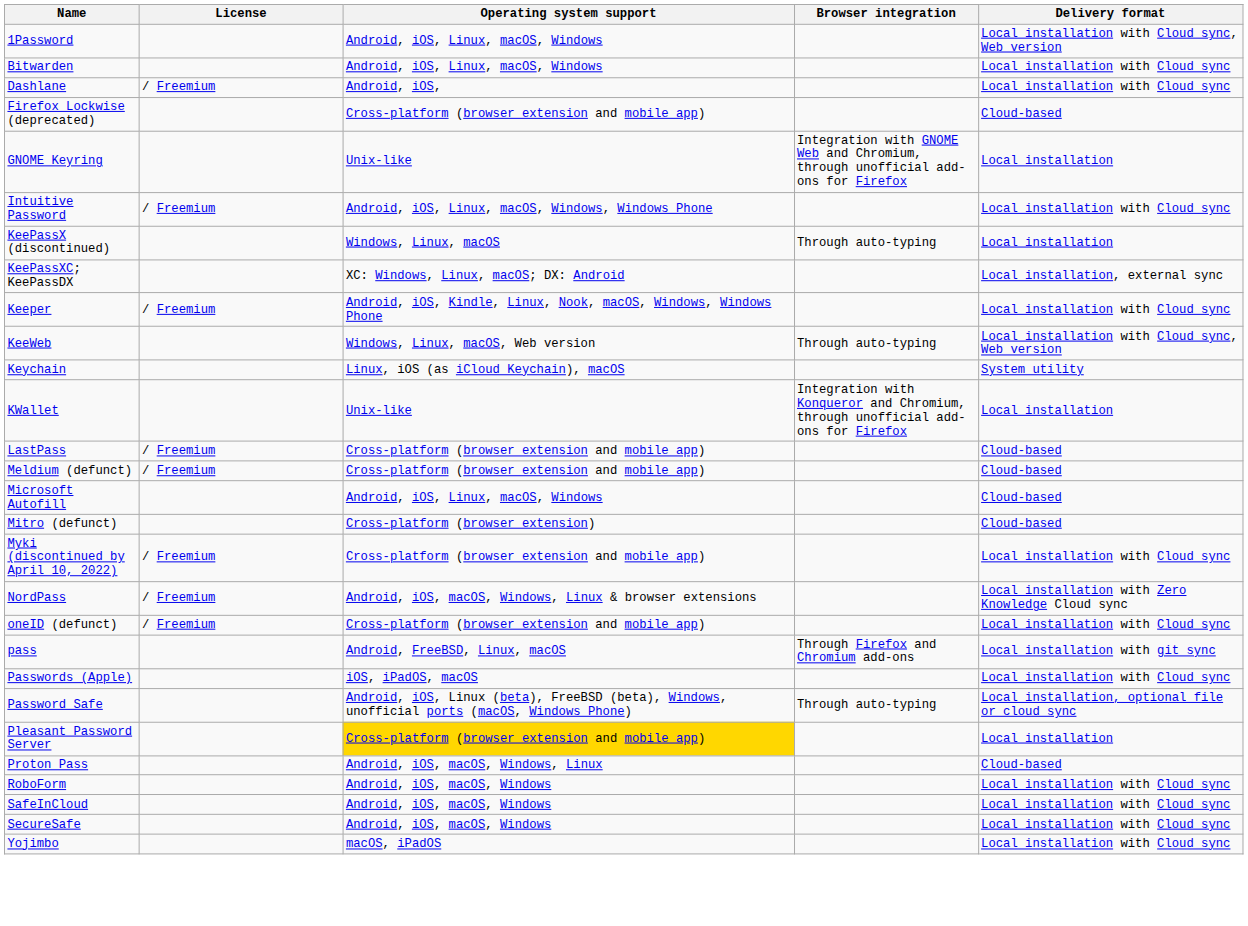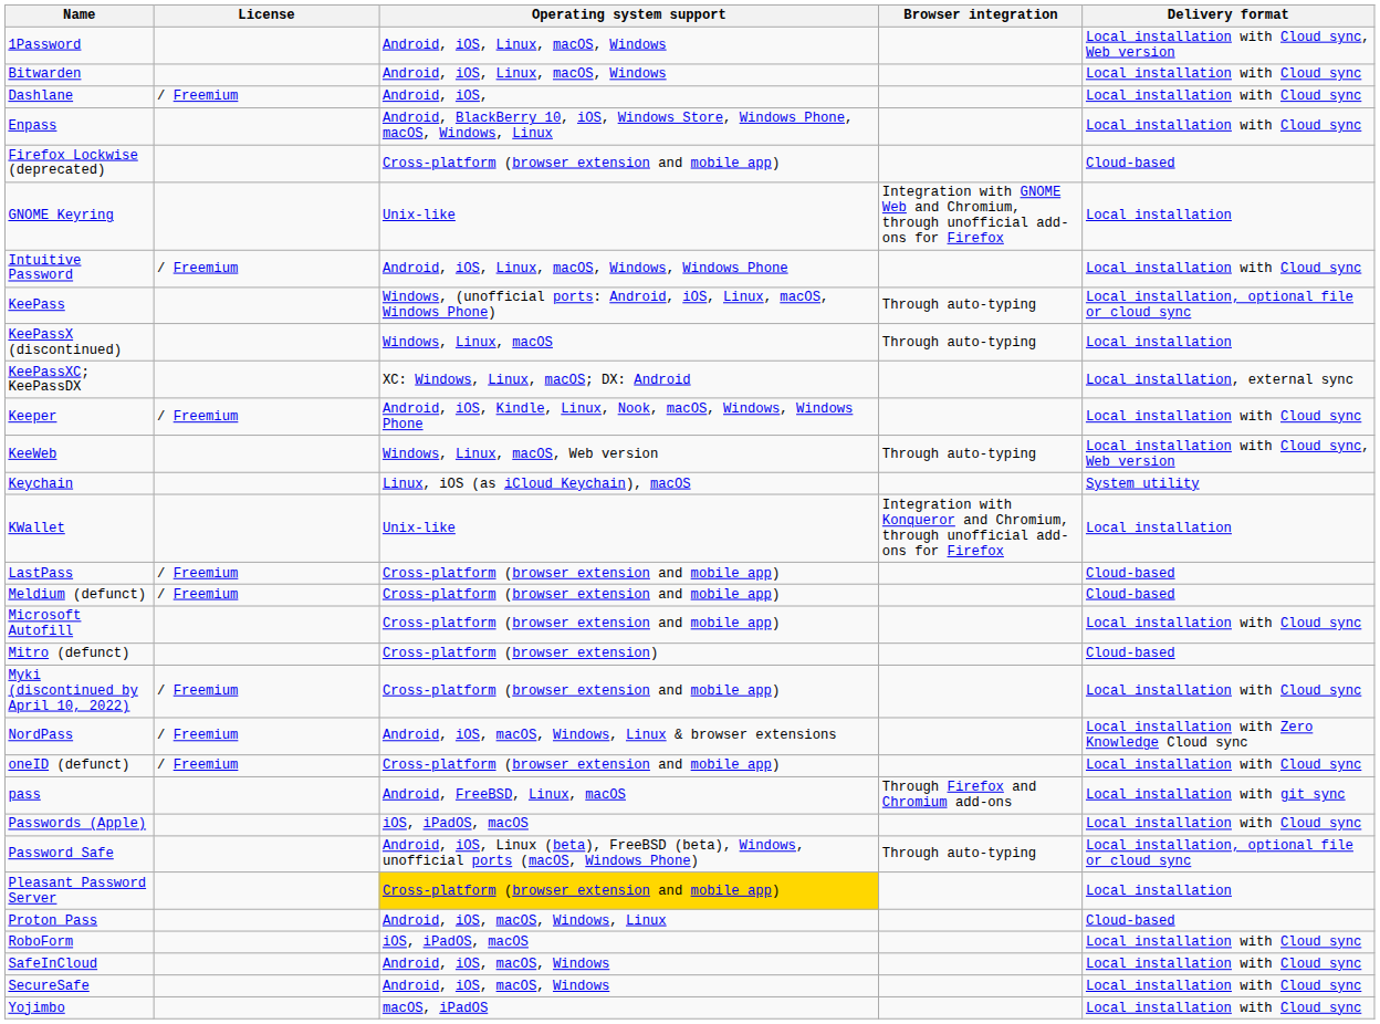 <table class="wikitable sortable" style="font-size: 95%; width: auto;">
 <tr>
 <th width=130>Name</th>
 <th width=200>License</th>
 <th>Operating system support</th>
 <th width=180>Browser integration</th>
 <th>Delivery format</th>
 </tr>
 <tr>
 <td><a href='#'>1Password</a></td>
 <td></td>
 <td><a href='#'>Android</a>, <a href='#'>iOS</a>, <a href='#'>Linux</a>, <a href='#'>macOS</a>, <a href='#'>Windows</a></td>
 <td></td>
 <td><a href='#'>Local installation</a> with <a href='#'>Cloud sync</a>, <a href='#'>Web version</a></td>
 </tr>
 <tr>
 <td><a href='#'>Bitwarden</a></td>
 <td></td>
 <td><a href='#'>Android</a>, <a href='#'>iOS</a>, <a href='#'>Linux</a>, <a href='#'>macOS</a>, <a href='#'>Windows</a></td>
 <td></td>
 <td><a href='#'>Local installation</a> with <a href='#'>Cloud sync</a></td>
 </tr>
 <tr>
 <td><a href='#'>Dashlane</a></td>
 <td> / <a href='#'>Freemium</a></td>
 <td><a href='#'>Android</a>, <a href='#'>iOS</a>,</td>
 <td></td>
 <td><a href='#'>Local installation</a> with <a href='#'>Cloud sync</a></td>
 </tr>
 <tr>
+<td><a href='#'>Enpass</a></td>
+<td></td>
+<td><a href='#'>Android</a>, <a href='#'>BlackBerry 10</a>, <a href='#'>iOS</a>, <a href='#'>Windows Store</a>, <a href='#'>Windows Phone</a>, <a href='#'>macOS</a>, <a href='#'>Windows</a>, <a href='#'>Linux</a></td>
+<td></td>
+<td><a href='#'>Local installation</a> with <a href='#'>Cloud sync</a></td>
+</tr>
+<tr>
 <td><a href='#'>Firefox Lockwise</a> (deprecated)</td>
 <td></td>
 <td><a href='#'>Cross-platform</a> (<a href='#'>browser extension</a> and <a href='#'>mobile app</a>)</td>
 <td></td>
 <td><a href='#'>Cloud-based</a></td>
 </tr>
 <tr>
 <td><a href='#'>GNOME Keyring</a></td>
 <td></td>
 <td><a href='#'>Unix-like</a></td>
 <td>Integration with <a href='#'>GNOME Web</a> and Chromium, through unofficial add-ons for <a href='#'>Firefox</a></td>
 <td><a href='#'>Local installation</a></td>
 </tr>
 <tr>
 <td><a href='#'>Intuitive Password</a></td>
 <td> / <a href='#'>Freemium</a></td>
 <td><a href='#'>Android</a>, <a href='#'>iOS</a>, <a href='#'>Linux</a>, <a href='#'>macOS</a>, <a href='#'>Windows</a>, <a href='#'>Windows Phone</a></td>
 <td></td>
 <td><a href='#'>Local installation</a> with <a href='#'>Cloud sync</a></td>
+</tr>
+<tr>
+<td><a href='#'>KeePass</a></td>
+<td></td>
+<td><a href='#'>Windows</a>, (unofficial <a href='#'>ports</a>: <a href='#'>Android</a>, <a href='#'>iOS</a>, <a href='#'>Linux</a>, <a href='#'>macOS</a>, <a href='#'>Windows Phone</a>)</td>
+<td> Through auto-typing</td>
+<td><a href='#'>Local installation, optional file or cloud sync</a></td>
 </tr>
 <tr>
 <td><a href='#'>KeePassX</a> (discontinued)</td>
 <td></td>
 <td><a href='#'>Windows</a>, <a href='#'>Linux</a>, <a href='#'>macOS</a></td>
 <td> Through auto-typing</td>
 <td><a href='#'>Local installation</a></td>
 </tr>
 <tr>
 <td><a href='#'>KeePassXC</a>; KeePassDX</td>
 <td></td>
 <td>XC: <a href='#'>Windows</a>, <a href='#'>Linux</a>, <a href='#'>macOS</a>; DX: <a href='#'>Android</a></td>
 <td></td>
 <td><a href='#'>Local installation</a>, external sync</td>
 </tr>
 <tr>
 <td><a href='#'>Keeper</a></td>
 <td> / <a href='#'>Freemium</a></td>
 <td><a href='#'>Android</a>, <a href='#'>iOS</a>, <a href='#'>Kindle</a>, <a href='#'>Linux</a>, <a href='#'>Nook</a>, <a href='#'>macOS</a>, <a href='#'>Windows</a>, <a href='#'>Windows Phone</a></td>
 <td></td>
 <td><a href='#'>Local installation</a> with <a href='#'>Cloud sync</a></td>
 </tr>
 <tr>
 <td><a href='#'>KeeWeb</a></td>
 <td></td>
 <td><a href='#'>Windows</a>, <a href='#'>Linux</a>, <a href='#'>macOS</a>, Web version</td>
 <td> Through auto-typing</td>
 <td><a href='#'>Local installation</a> with <a href='#'>Cloud sync</a>, <a href='#'>Web version</a></td>
 </tr>
 <tr>
 <td><a href='#'>Keychain</a></td>
 <td></td>
 <td><a href='#'>Linux</a>, iOS (as <a href='#'>iCloud Keychain</a>), <a href='#'>macOS</a></td>
 <td></td>
 <td><a href='#'>System utility</a></td>
 </tr>
 <tr>
 <td><a href='#'>KWallet</a></td>
 <td></td>
 <td><a href='#'>Unix-like</a></td>
 <td>Integration with <a href='#'>Konqueror</a> and Chromium, through unofficial add-ons for <a href='#'>Firefox</a></td>
 <td><a href='#'>Local installation</a></td>
 </tr>
 <tr>
 <td><a href='#'>LastPass</a></td>
 <td> / <a href='#'>Freemium</a></td>
 <td><a href='#'>Cross-platform</a> (<a href='#'>browser extension</a> and <a href='#'>mobile app</a>)</td>
 <td></td>
 <td><a href='#'>Cloud-based</a></td>
 </tr>
 <tr>
 <td><a href='#'>Meldium</a> (defunct)</td>
 <td> / <a href='#'>Freemium</a></td>
 <td><a href='#'>Cross-platform</a> (<a href='#'>browser extension</a> and <a href='#'>mobile app</a>)</td>
 <td></td>
 <td><a href='#'>Cloud-based</a></td>
 </tr>
 <tr>
 <td><a href='#'>Microsoft Autofill</a></td>
 <td></td>
-<td><a href='#'>Android</a>, <a href='#'>iOS</a>, <a href='#'>Linux</a>, <a href='#'>macOS</a>, <a href='#'>Windows</a></td>
+<td><a href='#'>Cross-platform</a> (<a href='#'>browser extension</a> and <a href='#'>mobile app</a>)</td>
 <td></td>
-<td><a href='#'>Cloud-based</a></td>
+<td><a href='#'>Local installation</a> with <a href='#'>Cloud sync</a></td>
 </tr>
 <tr>
 <td><a href='#'>Mitro</a> (defunct)</td>
 <td></td>
 <td><a href='#'>Cross-platform</a> (<a href='#'>browser extension</a>)</td>
 <td></td>
 <td><a href='#'>Cloud-based</a></td>
 </tr>
 <tr>
 <td><a href='#'>Myki (discontinued by April 10, 2022)</a></td>
 <td> / <a href='#'>Freemium</a></td>
 <td><a href='#'>Cross-platform</a> (<a href='#'>browser extension</a> and <a href='#'>mobile app</a>)</td>
 <td></td>
 <td><a href='#'>Local installation</a> with <a href='#'>Cloud sync</a></td>
 </tr>
 <tr>
 <td><a href='#'>NordPass</a></td>
 <td> / <a href='#'>Freemium</a></td>
 <td><a href='#'>Android</a>, <a href='#'>iOS</a>, <a href='#'>macOS</a>, <a href='#'>Windows</a>, <a href='#'>Linux</a> & browser extensions</td>
 <td></td>
 <td><a href='#'>Local installation</a> with <a href='#'>Zero Knowledge</a> Cloud sync</td>
 </tr>
 <tr>
 <td><a href='#'>oneID</a> (defunct)</td>
 <td> / <a href='#'>Freemium</a></td>
 <td><a href='#'>Cross-platform</a> (<a href='#'>browser extension</a> and <a href='#'>mobile app</a>)</td>
 <td></td>
 <td><a href='#'>Local installation</a> with <a href='#'>Cloud sync</a></td>
 </tr>
 <tr>
 <td><a href='#'>pass</a></td>
 <td></td>
 <td><a href='#'>Android</a>, <a href='#'>FreeBSD</a>, <a href='#'>Linux</a>, <a href='#'>macOS</a></td>
 <td> Through <a href='#'>Firefox</a> and <a href='#'>Chromium</a> add-ons</td>
 <td><a href='#'>Local installation</a> with <a href='#'>git sync</a></td>
 </tr>
 <tr>
 <td><a href='#'>Passwords (Apple)</a></td>
 <td></td>
 <td><a href='#'>iOS</a>, <a href='#'>iPadOS</a>, <a href='#'>macOS</a></td>
 <td></td>
 <td><a href='#'>Local installation</a> with <a href='#'>Cloud sync</a></td>
 </tr>
 <tr>
 <td><a href='#'>Password Safe</a></td>
 <td></td>
 <td><a href='#'>Android</a>, <a href='#'>iOS</a>, Linux (<a href='#'>beta</a>), FreeBSD (beta), <a href='#'>Windows</a>, unofficial <a href='#'>ports</a> (<a href='#'>macOS</a>, <a href='#'>Windows Phone</a>)</td>
 <td> Through auto-typing</td>
 <td><a href='#'>Local installation, optional file or cloud sync</a></td>
 </tr>
 <tr>
 <td><a href='#'>Pleasant Password Server</a></td>
 <td></td>
 <td style="background: gold;"><a href='#'>Cross-platform</a> (<a href='#'>browser extension</a> and <a href='#'>mobile app</a>)</td>
 <td></td>
 <td><a href='#'>Local installation</a></td>
 </tr>
 <tr>
 <td><a href='#'>Proton Pass</a></td>
 <td></td>
 <td><a href='#'>Android</a>, <a href='#'>iOS</a>, <a href='#'>macOS</a>, <a href='#'>Windows</a>, <a href='#'>Linux</a></td>
 <td></td>
 <td><a href='#'>Cloud-based</a></td>
 </tr>
 <tr>
 <td><a href='#'>RoboForm</a></td>
 <td></td>
-<td><a href='#'>Android</a>, <a href='#'>iOS</a>, <a href='#'>macOS</a>, <a href='#'>Windows</a></td>
+<td><a href='#'>iOS</a>, <a href='#'>iPadOS</a>, <a href='#'>macOS</a></td>
 <td></td>
 <td><a href='#'>Local installation</a> with <a href='#'>Cloud sync</a></td>
 </tr>
 <tr>
 <td><a href='#'>SafeInCloud</a></td>
 <td></td>
 <td><a href='#'>Android</a>, <a href='#'>iOS</a>, <a href='#'>macOS</a>, <a href='#'>Windows</a></td>
 <td></td>
 <td><a href='#'>Local installation</a> with <a href='#'>Cloud sync</a></td>
 </tr>
 <tr>
 <td><a href='#'>SecureSafe</a></td>
 <td></td>
 <td><a href='#'>Android</a>, <a href='#'>iOS</a>, <a href='#'>macOS</a>, <a href='#'>Windows</a></td>
 <td></td>
 <td><a href='#'>Local installation</a> with <a href='#'>Cloud sync</a></td>
 </tr>
 <tr>
 <td><a href='#'>Yojimbo</a></td>
 <td></td>
 <td><a href='#'>macOS</a>, <a href='#'>iPadOS</a></td>
 <td></td>
 <td><a href='#'>Local installation</a> with <a href='#'>Cloud sync</a></td>
 </tr>
 </table>
